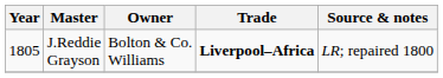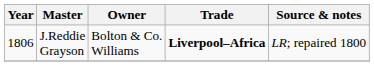 <table class=" wikitable">
 <tr>
 <th>Year</th>
 <th>Master</th>
 <th>Owner</th>
 <th>Trade</th>
 <th>Source & notes</th>
 </tr>
 <tr>
-<td>1805</td>
+<td>1806</td>
 <td>J.Reddie<br>Grayson</td>
 <td>Bolton & Co.<br>Williams</td>
 <td><strong>Liverpool–Africa</strong></td>
 <td><em>LR</em>; repaired 1800</td>
 </tr>
 <tr>
 </tr>
 </table>
